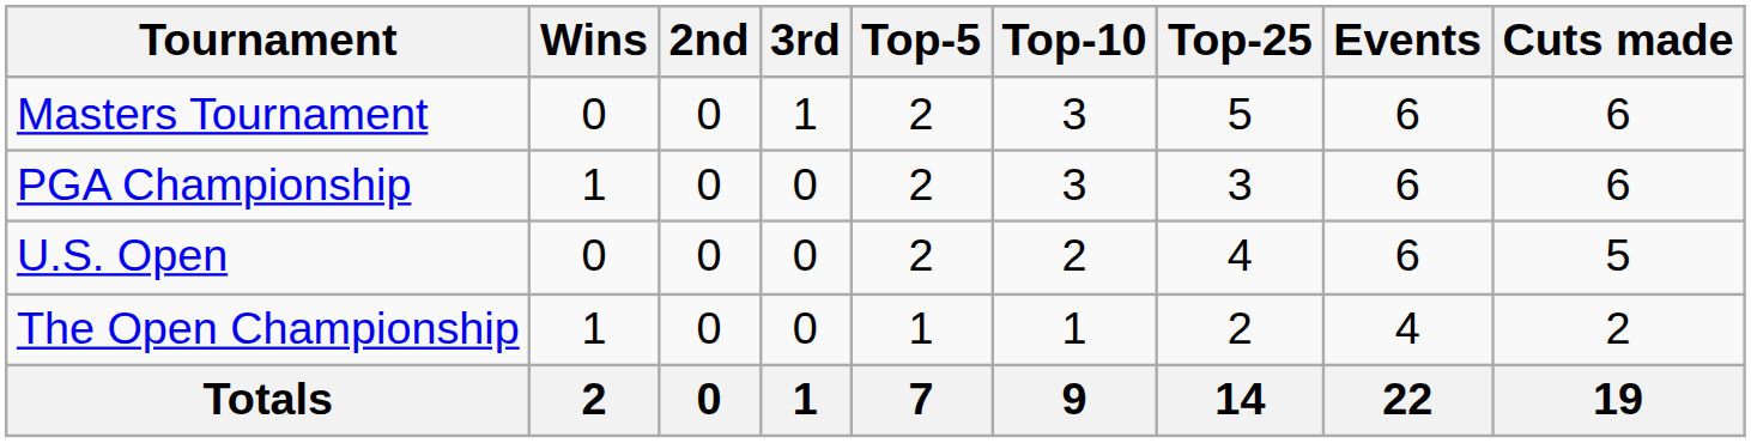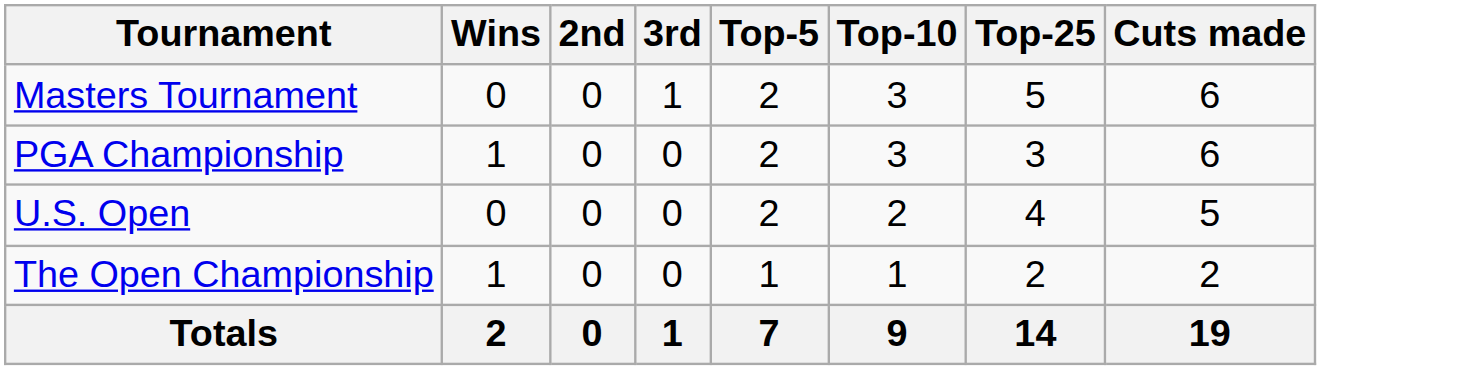 <table class=wikitable style=text-align:center>
 <tr>
 <th>Tournament</th>
 <th>Wins</th>
 <th>2nd</th>
 <th>3rd</th>
 <th>Top-5</th>
 <th>Top-10</th>
 <th>Top-25</th>
-<th>Events</th>
 <th>Cuts made</th>
 </tr>
 <tr>
 <td align=left><a href='#'>Masters Tournament</a></td>
 <td>0</td>
 <td>0</td>
 <td>1</td>
 <td>2</td>
 <td>3</td>
 <td>5</td>
 <td>6</td>
-<td>6</td>
 </tr>
 <tr>
 <td align=left><a href='#'>PGA Championship</a></td>
 <td>1</td>
 <td>0</td>
 <td>0</td>
 <td>2</td>
 <td>3</td>
 <td>3</td>
 <td>6</td>
-<td>6</td>
 </tr>
 <tr>
 <td align=left><a href='#'>U.S. Open</a></td>
 <td>0</td>
 <td>0</td>
 <td>0</td>
 <td>2</td>
 <td>2</td>
 <td>4</td>
-<td>6</td>
 <td>5</td>
 </tr>
 <tr>
 <td align=left><a href='#'>The Open Championship</a></td>
 <td>1</td>
 <td>0</td>
 <td>0</td>
 <td>1</td>
 <td>1</td>
 <td>2</td>
-<td>4</td>
 <td>2</td>
 </tr>
 <tr>
 <th>Totals</th>
 <th>2</th>
 <th>0</th>
 <th>1</th>
 <th>7</th>
 <th>9</th>
 <th>14</th>
-<th>22</th>
 <th>19</th>
 </tr>
 </table>
